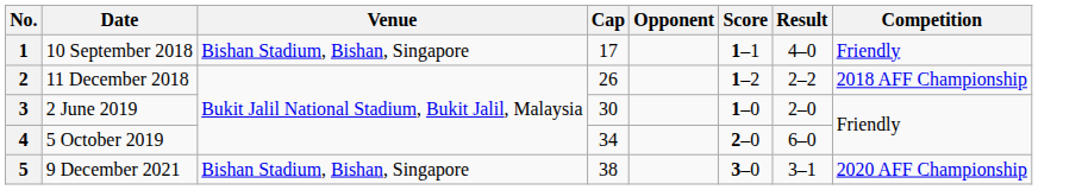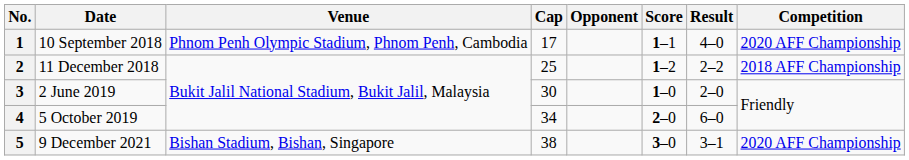 <table class="wikitable sortable plainrowheaders">
 <tr>
 <th scope=col>No.</th>
 <th scope=col data-sort-type=date>Date</th>
 <th scope=col>Venue</th>
 <th scope=col>Cap</th>
 <th scope=col>Opponent</th>
 <th scope=col>Score</th>
 <th scope=col>Result</th>
 <th scope=col>Competition</th>
 </tr>
 <tr>
 <th scope=row>1</th>
 <td>10 September 2018</td>
-<td><a href='#'>Bishan Stadium</a>, <a href='#'>Bishan</a>, Singapore</td>
+<td><a href='#'>Phnom Penh Olympic Stadium</a>, <a href='#'>Phnom Penh</a>, Cambodia</td>
 <td align=center>17</td>
 <td></td>
 <td align=center><strong>1</strong>–1</td>
 <td align=center>4–0</td>
-<td><a href='#'>Friendly</a></td>
+<td><a href='#'>2020 AFF Championship</a></td>
 </tr>
 <tr>
 <th scope=row>2</th>
 <td>11 December 2018</td>
 <td rowspan=3><a href='#'>Bukit Jalil National Stadium</a>, <a href='#'>Bukit Jalil</a>, Malaysia</td>
-<td align=center>26</td>
+<td align=center>25</td>
 <td></td>
 <td align=center><strong>1</strong>–2</td>
 <td align=center>2–2</td>
 <td><a href='#'>2018 AFF Championship</a></td>
 </tr>
 <tr>
 <th scope=row>3</th>
 <td>2 June 2019</td>
 <td align=center>30</td>
 <td></td>
 <td align=center><strong>1</strong>–0</td>
 <td align=center>2–0</td>
 <td rowspan=2>Friendly</td>
 </tr>
 <tr>
 <th scope=row>4</th>
 <td>5 October 2019</td>
 <td align=center>34</td>
 <td></td>
 <td align=center><strong>2</strong>–0</td>
 <td align=center>6–0</td>
 </tr>
 <tr>
 <th scope=row>5</th>
 <td>9 December 2021</td>
 <td><a href='#'>Bishan Stadium</a>, <a href='#'>Bishan</a>, Singapore</td>
 <td align=center>38</td>
 <td></td>
 <td align=center><strong>3</strong>–0</td>
 <td align=center>3–1</td>
 <td><a href='#'>2020 AFF Championship</a></td>
 </tr>
 </table>
